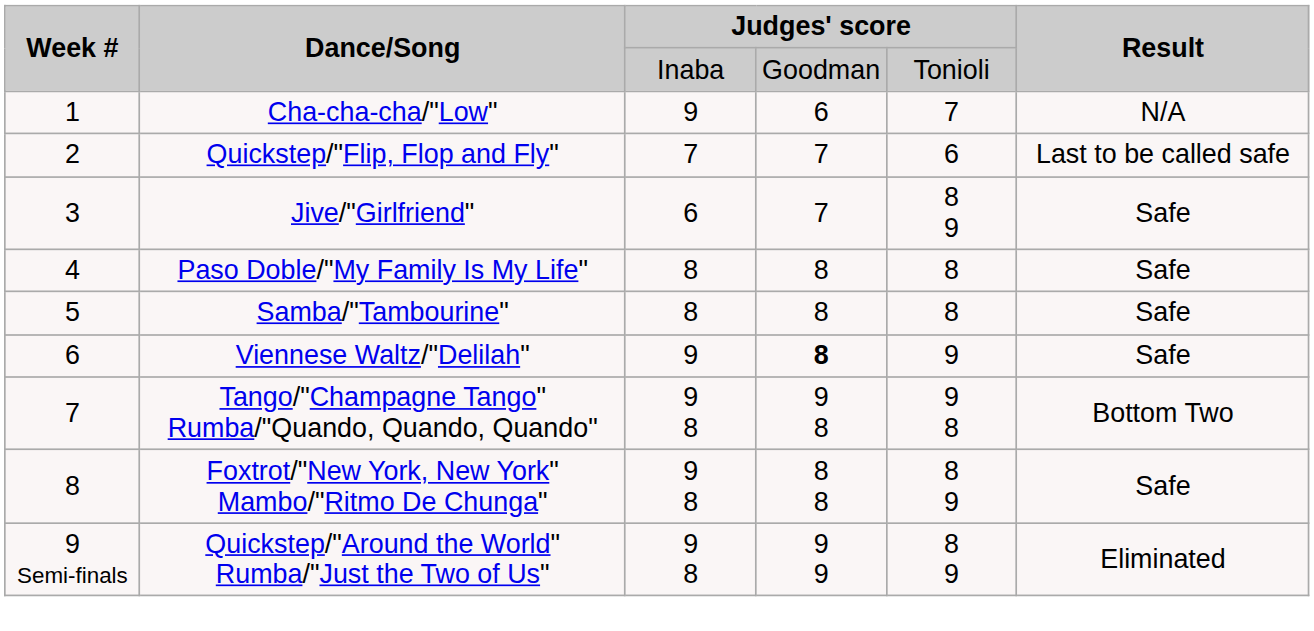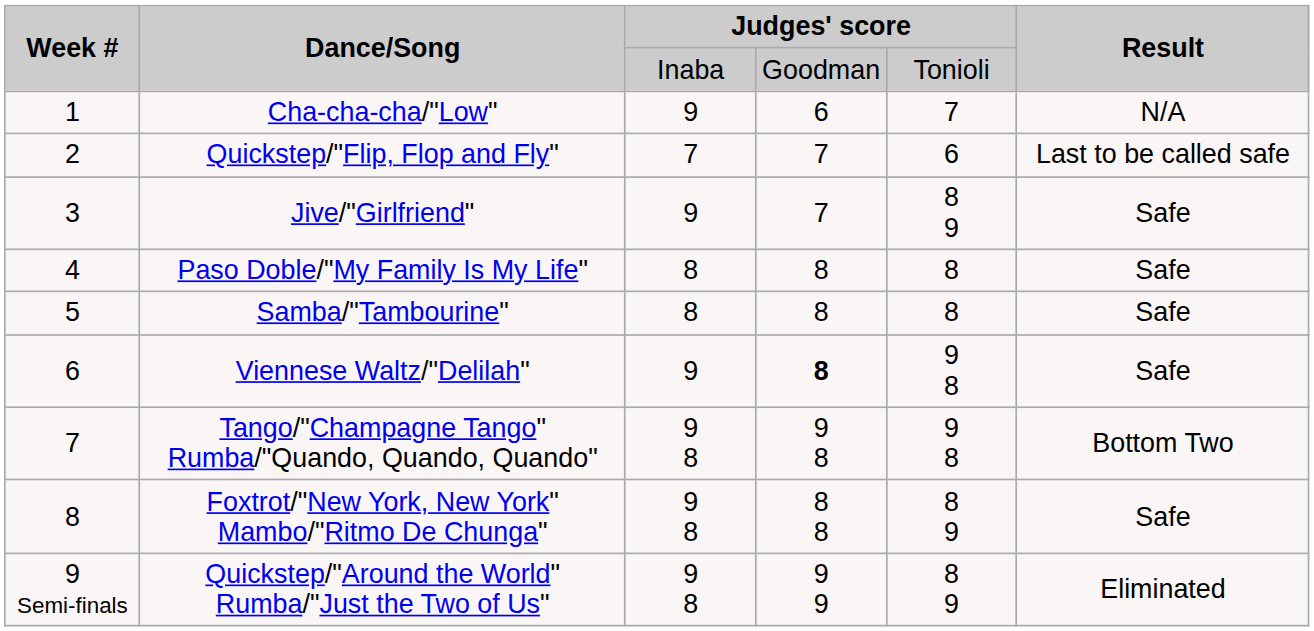 <table class="wikitable" style="float:left;">
 <tr style="text-align:Center; background:#ccc;">
 <td rowspan="2"><strong>Week #</strong></td>
 <td rowspan="2"><strong>Dance/Song</strong></td>
 <td colspan="3"><strong>Judges' score</strong></td>
 <td rowspan="2"><strong>Result</strong></td>
 </tr>
 <tr style="text-align:center; background:#ccc;">
 <td style="width:10%; ">Inaba</td>
 <td style="width:10%; ">Goodman</td>
 <td style="width:10%; ">Tonioli</td>
 </tr>
 <tr>
 <td style="text-align:center; background:#faf6f6;">1</td>
 <td style="text-align:center; background:#faf6f6;"><a href='#'>Cha-cha-cha</a>/"<a href='#'>Low</a>"</td>
 <td style="text-align:center; background:#faf6f6;">9</td>
 <td style="text-align:center; background:#faf6f6;">6</td>
 <td style="text-align:center; background:#faf6f6;">7</td>
 <td style="text-align:center; background:#faf6f6;">N/A</td>
 </tr>
 <tr>
 <td style="text-align:center; background:#faf6f6;">2</td>
 <td style="text-align:center; background:#faf6f6;"><a href='#'>Quickstep</a>/"<a href='#'>Flip, Flop and Fly</a>"</td>
 <td style="text-align:center; background:#faf6f6;">7</td>
 <td style="text-align:center; background:#faf6f6;">7</td>
 <td style="text-align:center; background:#faf6f6;">6</td>
 <td style="text-align:center; background:#faf6f6;">Last to be called safe</td>
 </tr>
 <tr>
 <td style="text-align:center; background:#faf6f6;">3</td>
 <td style="text-align:center; background:#faf6f6;"><a href='#'>Jive</a>/"<a href='#'>Girlfriend</a>"</td>
-<td style="text-align:center; background:#faf6f6;">6</td>
+<td style="text-align:center; background:#faf6f6;">9</td>
 <td style="text-align:center; background:#faf6f6;">7</td>
 <td style="text-align:center; background:#faf6f6;">8<br>9</td>
 <td style="text-align:center; background:#faf6f6;">Safe</td>
 </tr>
 <tr>
 <td style="text-align:center; background:#faf6f6;">4</td>
 <td style="text-align:center; background:#faf6f6;"><a href='#'>Paso Doble</a>/"<a href='#'>My Family Is My Life</a>"</td>
 <td style="text-align:center; background:#faf6f6;">8</td>
 <td style="text-align:center; background:#faf6f6;">8</td>
 <td style="text-align:center; background:#faf6f6;">8</td>
 <td style="text-align:center; background:#faf6f6;">Safe</td>
 </tr>
 <tr>
 <td style="text-align:center; background:#faf6f6;">5</td>
 <td style="text-align:center; background:#faf6f6;"><a href='#'>Samba</a>/"<a href='#'>Tambourine</a>"</td>
 <td style="text-align:center; background:#faf6f6;">8</td>
 <td style="text-align:center; background:#faf6f6;">8</td>
 <td style="text-align:center; background:#faf6f6;">8</td>
 <td style="text-align:center; background:#faf6f6;">Safe</td>
 </tr>
 <tr>
 <td style="text-align:center; background:#faf6f6;">6</td>
 <td style="text-align:center; background:#faf6f6;"><a href='#'>Viennese Waltz</a>/"<a href='#'>Delilah</a>"</td>
 <td style="text-align:center; background:#faf6f6;">9</td>
 <td style="text-align:center; background:#faf6f6;"><strong>8</strong></td>
-<td style="text-align:center; background:#faf6f6;">9</td>
+<td style="text-align:center; background:#faf6f6;">9<br>8</td>
 <td style="text-align:center; background:#faf6f6;">Safe</td>
 </tr>
 <tr>
 <td style="text-align:center; background:#faf6f6;">7</td>
 <td style="text-align:center; background:#faf6f6;"><a href='#'>Tango</a>/"<a href='#'>Champagne Tango</a>"<br><a href='#'>Rumba</a>/"Quando, Quando, Quando"</td>
 <td style="text-align:center; background:#faf6f6;">9<br>8</td>
 <td style="text-align:center; background:#faf6f6;">9<br>8</td>
 <td style="text-align:center; background:#faf6f6;">9<br>8</td>
 <td style="text-align:center; background:#faf6f6;">Bottom Two</td>
 </tr>
 <tr>
 <td style="text-align:center; background:#faf6f6;">8</td>
 <td style="text-align:center; background:#faf6f6;"><a href='#'>Foxtrot</a>/"<a href='#'>New York, New York</a>"<br><a href='#'>Mambo</a>/"<a href='#'>Ritmo De Chunga</a>"</td>
 <td style="text-align:center; background:#faf6f6;">9<br>8</td>
 <td style="text-align:center; background:#faf6f6;">8<br>8</td>
 <td style="text-align:center; background:#faf6f6;">8<br>9</td>
 <td style="text-align:center; background:#faf6f6;">Safe</td>
 </tr>
 <tr>
 <td style="text-align:center; background:#faf6f6;">9<br><small>Semi-finals</small></td>
 <td style="text-align:center; background:#faf6f6;"><a href='#'>Quickstep</a>/"<a href='#'>Around the World</a>"<br><a href='#'>Rumba</a>/"<a href='#'>Just the Two of Us</a>"</td>
 <td style="text-align:center; background:#faf6f6;">9<br>8</td>
 <td style="text-align:center; background:#faf6f6;">9<br>9</td>
 <td style="text-align:center; background:#faf6f6;">8<br>9</td>
 <td style="text-align:center; background:#faf6f6;">Eliminated</td>
 </tr>
 </table>
